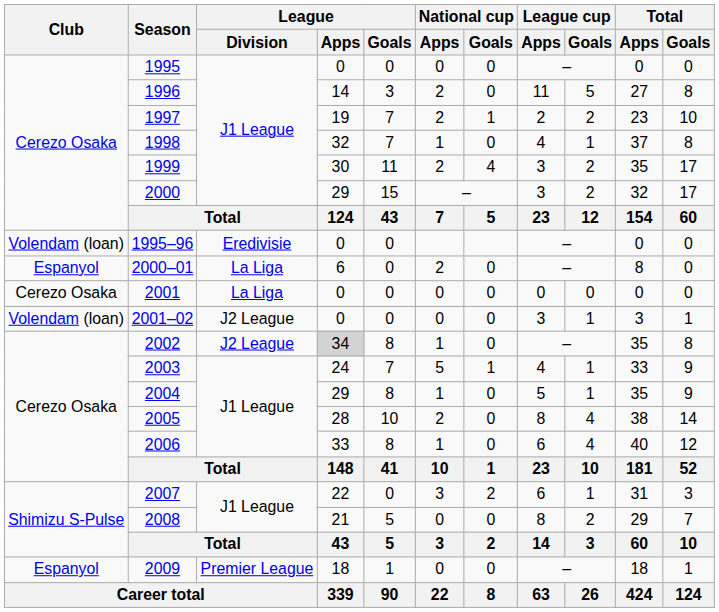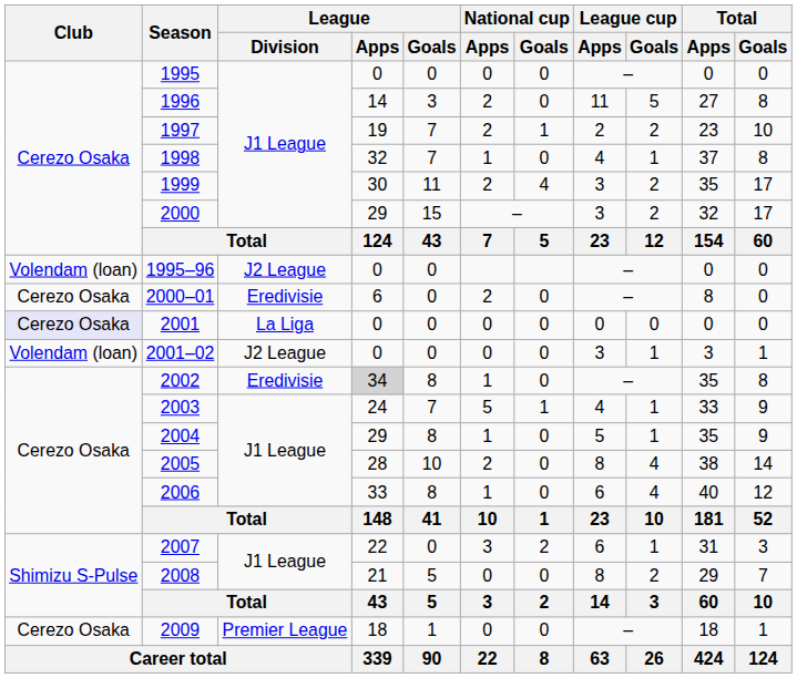 <table class="wikitable" style="text-align:center">
 <tr>
 <th rowspan="2">Club</th>
 <th rowspan="2">Season</th>
 <th colspan="3">League</th>
 <th colspan="2">National cup</th>
 <th colspan="2">League cup</th>
 <th colspan="2">Total</th>
 </tr>
 <tr>
 <th>Division</th>
 <th>Apps</th>
 <th>Goals</th>
 <th>Apps</th>
 <th>Goals</th>
 <th>Apps</th>
 <th>Goals</th>
 <th>Apps</th>
 <th>Goals</th>
 </tr>
 <tr>
 <td rowspan="7"><a href='#'>Cerezo Osaka</a></td>
 <td><a href='#'>1995</a></td>
 <td rowspan="6"><a href='#'>J1 League</a></td>
 <td>0</td>
 <td>0</td>
 <td>0</td>
 <td>0</td>
 <td colspan="2">–</td>
 <td>0</td>
 <td>0</td>
 </tr>
 <tr>
 <td><a href='#'>1996</a></td>
 <td>14</td>
 <td>3</td>
 <td>2</td>
 <td>0</td>
 <td>11</td>
 <td>5</td>
 <td>27</td>
 <td>8</td>
 </tr>
 <tr>
 <td><a href='#'>1997</a></td>
 <td>19</td>
 <td>7</td>
 <td>2</td>
 <td>1</td>
 <td>2</td>
 <td>2</td>
 <td>23</td>
 <td>10</td>
 </tr>
 <tr>
 <td><a href='#'>1998</a></td>
 <td>32</td>
 <td>7</td>
 <td>1</td>
 <td>0</td>
 <td>4</td>
 <td>1</td>
 <td>37</td>
 <td>8</td>
 </tr>
 <tr>
 <td><a href='#'>1999</a></td>
 <td>30</td>
 <td>11</td>
 <td>2</td>
 <td>4</td>
 <td>3</td>
 <td>2</td>
 <td>35</td>
 <td>17</td>
 </tr>
 <tr>
 <td><a href='#'>2000</a></td>
 <td>29</td>
 <td>15</td>
 <td colspan="2">–</td>
 <td>3</td>
 <td>2</td>
 <td>32</td>
 <td>17</td>
 </tr>
 <tr>
 <th colspan="2">Total</th>
 <th>124</th>
 <th>43</th>
 <th>7</th>
 <th>5</th>
 <th>23</th>
 <th>12</th>
 <th>154</th>
 <th>60</th>
 </tr>
 <tr>
 <td><a href='#'>Volendam</a> (loan)</td>
 <td><a href='#'>1995–96</a></td>
-<td><a href='#'>Eredivisie</a></td>
+<td><a href='#'>J2 League</a></td>
 <td>0</td>
 <td>0</td>
 <td></td>
 <td></td>
 <td colspan="2">–</td>
 <td>0</td>
 <td>0</td>
 </tr>
 <tr>
-<td><a href='#'>Espanyol</a></td>
+<td>Cerezo Osaka</td>
 <td><a href='#'>2000–01</a></td>
-<td><a href='#'>La Liga</a></td>
+<td><a href='#'>Eredivisie</a></td>
 <td>6</td>
 <td>0</td>
 <td>2</td>
 <td>0</td>
 <td colspan="2">–</td>
 <td>8</td>
 <td>0</td>
 </tr>
 <tr>
-<td>Cerezo Osaka</td>
+<td style="background: lavender;">Cerezo Osaka</td>
 <td><a href='#'>2001</a></td>
 <td><a href='#'>La Liga</a></td>
 <td>0</td>
 <td>0</td>
 <td>0</td>
 <td>0</td>
 <td>0</td>
 <td>0</td>
 <td>0</td>
 <td>0</td>
 </tr>
 <tr>
 <td><a href='#'>Volendam</a> (loan)</td>
 <td><a href='#'>2001–02</a></td>
 <td>J2 League</td>
 <td>0</td>
 <td>0</td>
 <td>0</td>
 <td>0</td>
 <td>3</td>
 <td>1</td>
 <td>3</td>
 <td>1</td>
 </tr>
 <tr>
 <td rowspan="6">Cerezo Osaka</td>
 <td><a href='#'>2002</a></td>
-<td><a href='#'>J2 League</a></td>
+<td><a href='#'>Eredivisie</a></td>
 <td style="background: lightgrey;">34</td>
 <td>8</td>
 <td>1</td>
 <td>0</td>
 <td colspan="2">–</td>
 <td>35</td>
 <td>8</td>
 </tr>
 <tr>
 <td><a href='#'>2003</a></td>
 <td rowspan="4">J1 League</td>
 <td>24</td>
 <td>7</td>
 <td>5</td>
 <td>1</td>
 <td>4</td>
 <td>1</td>
 <td>33</td>
 <td>9</td>
 </tr>
 <tr>
 <td><a href='#'>2004</a></td>
 <td>29</td>
 <td>8</td>
 <td>1</td>
 <td>0</td>
 <td>5</td>
 <td>1</td>
 <td>35</td>
 <td>9</td>
 </tr>
 <tr>
 <td><a href='#'>2005</a></td>
 <td>28</td>
 <td>10</td>
 <td>2</td>
 <td>0</td>
 <td>8</td>
 <td>4</td>
 <td>38</td>
 <td>14</td>
 </tr>
 <tr>
 <td><a href='#'>2006</a></td>
 <td>33</td>
 <td>8</td>
 <td>1</td>
 <td>0</td>
 <td>6</td>
 <td>4</td>
 <td>40</td>
 <td>12</td>
 </tr>
 <tr>
 <th colspan="2">Total</th>
 <th>148</th>
 <th>41</th>
 <th>10</th>
 <th>1</th>
 <th>23</th>
 <th>10</th>
 <th>181</th>
 <th>52</th>
 </tr>
 <tr>
 <td rowspan="3"><a href='#'>Shimizu S-Pulse</a></td>
 <td><a href='#'>2007</a></td>
 <td rowspan="2">J1 League</td>
 <td>22</td>
 <td>0</td>
 <td>3</td>
 <td>2</td>
 <td>6</td>
 <td>1</td>
 <td>31</td>
 <td>3</td>
 </tr>
 <tr>
 <td><a href='#'>2008</a></td>
 <td>21</td>
 <td>5</td>
 <td>0</td>
 <td>0</td>
 <td>8</td>
 <td>2</td>
 <td>29</td>
 <td>7</td>
 </tr>
 <tr>
 <th colspan="2">Total</th>
 <th>43</th>
 <th>5</th>
 <th>3</th>
 <th>2</th>
 <th>14</th>
 <th>3</th>
 <th>60</th>
 <th>10</th>
 </tr>
 <tr>
-<td><a href='#'>Espanyol</a></td>
+<td>Cerezo Osaka</td>
 <td><a href='#'>2009</a></td>
 <td><a href='#'>Premier League</a></td>
 <td>18</td>
 <td>1</td>
 <td>0</td>
 <td>0</td>
 <td colspan="2">–</td>
 <td>18</td>
 <td>1</td>
 </tr>
 <tr>
 <th colspan="3">Career total</th>
 <th>339</th>
 <th>90</th>
 <th>22</th>
 <th>8</th>
 <th>63</th>
 <th>26</th>
 <th>424</th>
 <th>124</th>
 </tr>
 </table>
